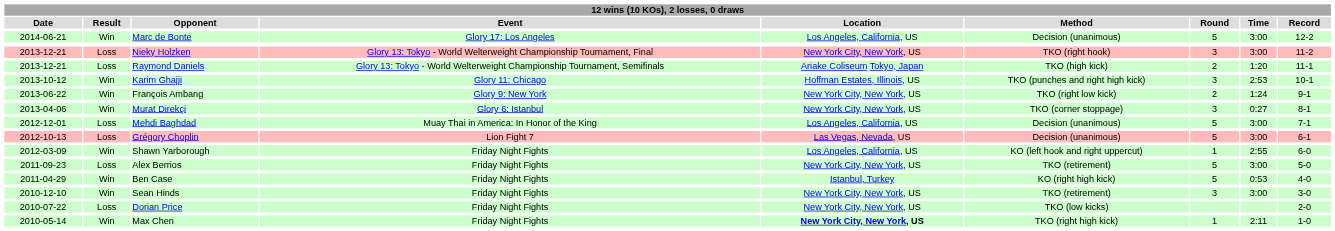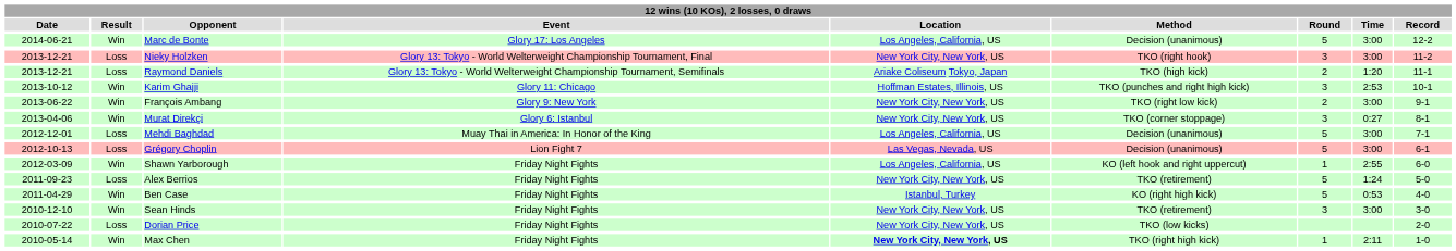 <table class="toccolours" width=100% style="clear:both; margin:1.5em auto; font-size:85%; text-align:center;">
 <tr>
 <th colspan=9 style="background:#A9A9A9"><span><strong>12 wins</strong> (10 KOs), <strong>2 losses</strong>, <strong>0 draws</strong></span></th>
 </tr>
 <tr bgcolor="#dddddd">
 <th>Date</th>
 <th>Result</th>
 <th>Opponent</th>
 <th>Event</th>
 <th>Location</th>
 <th>Method</th>
 <th>Round</th>
 <th>Time</th>
 <th>Record</th>
 </tr>
 <tr>
 </tr>
 <tr bgcolor="#CCFFCC">
 <td>2014-06-21</td>
 <td>Win</td>
 <td align=left> <a href='#'>Marc de Bonte</a></td>
 <td><a href='#'>Glory 17: Los Angeles</a></td>
 <td><a href='#'>Los Angeles, California</a>, US</td>
 <td>Decision (unanimous)</td>
 <td>5</td>
 <td>3:00</td>
 <td>12-2</td>
 </tr>
 <tr>
 <th style=background:white colspan=9></th>
 </tr>
 <tr bgcolor="#FFBBBB">
 <td>2013-12-21</td>
 <td>Loss</td>
 <td align=left> <a href='#'>Nieky Holzken</a></td>
 <td><a href='#'>Glory 13: Tokyo</a> - World Welterweight Championship Tournament, Final</td>
 <td><a href='#'>New York City, New York</a>, US</td>
 <td>TKO (right hook)</td>
 <td>3</td>
 <td>3:00</td>
 <td>11-2</td>
 </tr>
 <tr>
 </tr>
 <tr bgcolor="#CCFFCC">
 <td>2013-12-21</td>
 <td>Loss</td>
 <td align=left> <a href='#'>Raymond Daniels</a></td>
 <td><a href='#'>Glory 13: Tokyo</a> - World Welterweight Championship Tournament, Semifinals</td>
 <td><a href='#'>Ariake Coliseum</a> <a href='#'>Tokyo, Japan</a></td>
 <td>TKO (high kick)</td>
 <td>2</td>
 <td>1:20</td>
 <td>11-1</td>
 </tr>
 <tr>
 </tr>
 <tr bgcolor="#CCFFCC">
 <td>2013-10-12</td>
 <td>Win</td>
 <td align=left> <a href='#'>Karim Ghajji</a></td>
 <td><a href='#'>Glory 11: Chicago</a></td>
 <td><a href='#'>Hoffman Estates, Illinois</a>, US</td>
 <td>TKO (punches and right high kick)</td>
 <td>3</td>
 <td>2:53</td>
 <td>10-1</td>
 </tr>
 <tr>
 </tr>
 <tr bgcolor="#CCFFCC">
 <td>2013-06-22</td>
 <td>Win</td>
 <td align=left> François Ambang</td>
 <td><a href='#'>Glory 9: New York</a></td>
 <td><a href='#'>New York City, New York</a>, US</td>
 <td>TKO (right low kick)</td>
 <td>2</td>
-<td>1:24</td>
+<td>3:00</td>
 <td>9-1</td>
 </tr>
 <tr>
 </tr>
 <tr bgcolor="#CCFFCC">
 <td>2013-04-06</td>
 <td>Win</td>
 <td align=left> <a href='#'>Murat Direkçi</a></td>
 <td><a href='#'>Glory 6: Istanbul</a></td>
 <td><a href='#'>New York City, New York</a>, US</td>
 <td>TKO (corner stoppage)</td>
 <td>3</td>
 <td>0:27</td>
 <td>8-1</td>
 </tr>
 <tr>
 </tr>
 <tr bgcolor="#CCFFCC">
 <td>2012-12-01</td>
 <td>Loss</td>
 <td align=left> <a href='#'>Mehdi Baghdad</a></td>
 <td>Muay Thai in America: In Honor of the King</td>
 <td><a href='#'>Los Angeles, California</a>, US</td>
 <td>Decision (unanimous)</td>
 <td>5</td>
 <td>3:00</td>
 <td>7-1</td>
 </tr>
 <tr>
 </tr>
 <tr bgcolor="#FFBBBB">
 <td>2012-10-13</td>
 <td>Loss</td>
 <td align=left> <a href='#'>Grégory Choplin</a></td>
 <td>Lion Fight 7</td>
 <td><a href='#'>Las Vegas, Nevada</a>, US</td>
 <td>Decision (unanimous)</td>
 <td>5</td>
 <td>3:00</td>
 <td>6-1</td>
 </tr>
 <tr>
 </tr>
 <tr bgcolor="#CCFFCC">
 <td>2012-03-09</td>
 <td>Win</td>
 <td align=left> Shawn Yarborough</td>
 <td>Friday Night Fights</td>
 <td><a href='#'>Los Angeles, California</a>, US</td>
 <td>KO (left hook and right uppercut)</td>
 <td>1</td>
 <td>2:55</td>
 <td>6-0</td>
 </tr>
 <tr>
 </tr>
 <tr bgcolor="#CCFFCC">
 <td>2011-09-23</td>
 <td>Loss</td>
 <td align=left> Alex Berrios</td>
 <td>Friday Night Fights</td>
 <td><a href='#'>New York City, New York</a>, US</td>
 <td>TKO (retirement)</td>
 <td>5</td>
-<td>3:00</td>
+<td>1:24</td>
 <td>5-0</td>
 </tr>
 <tr>
 </tr>
 <tr bgcolor="#CCFFCC">
 <td>2011-04-29</td>
 <td>Win</td>
 <td align=left> Ben Case</td>
 <td>Friday Night Fights</td>
 <td><a href='#'>Istanbul, Turkey</a></td>
 <td>KO (right high kick)</td>
 <td>5</td>
 <td>0:53</td>
 <td>4-0</td>
 </tr>
 <tr>
 </tr>
 <tr bgcolor="#CCFFCC">
 <td>2010-12-10</td>
 <td>Win</td>
 <td align=left> Sean Hinds</td>
 <td>Friday Night Fights</td>
 <td><a href='#'>New York City, New York</a>, US</td>
 <td>TKO (retirement)</td>
 <td>3</td>
 <td>3:00</td>
 <td>3-0</td>
 </tr>
 <tr>
 </tr>
 <tr bgcolor="#CCFFCC">
 <td>2010-07-22</td>
 <td>Loss</td>
 <td align=left> <a href='#'>Dorian Price</a></td>
 <td>Friday Night Fights</td>
 <td><a href='#'>New York City, New York</a>, US</td>
 <td>TKO (low kicks)</td>
 <td></td>
 <td></td>
 <td>2-0</td>
 </tr>
 <tr>
 </tr>
 <tr bgcolor="#CCFFCC">
 <td>2010-05-14</td>
 <td>Win</td>
 <td align=left> Max Chen</td>
 <td>Friday Night Fights</td>
 <td><strong><a href='#'>New York City, New York</a>, US</strong></td>
 <td>TKO (right high kick)</td>
 <td>1</td>
 <td>2:11</td>
 <td>1-0</td>
 </tr>
 <tr>
 </tr>
 </table>
